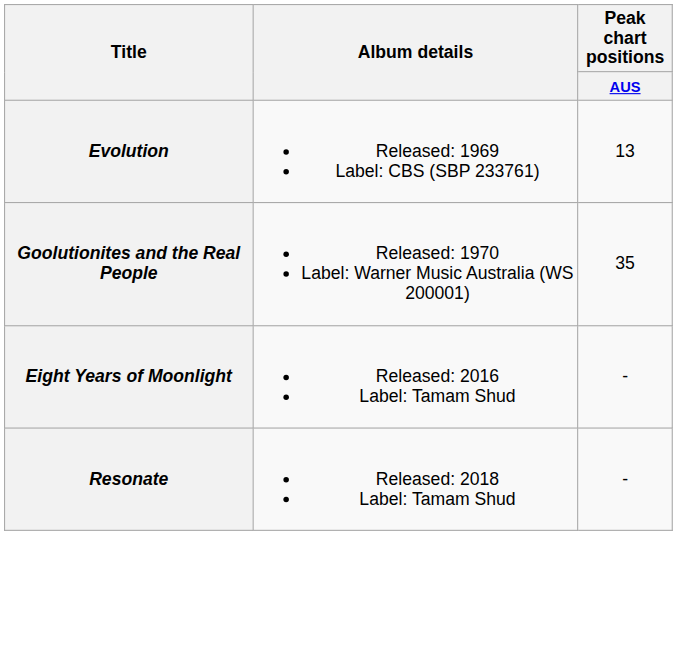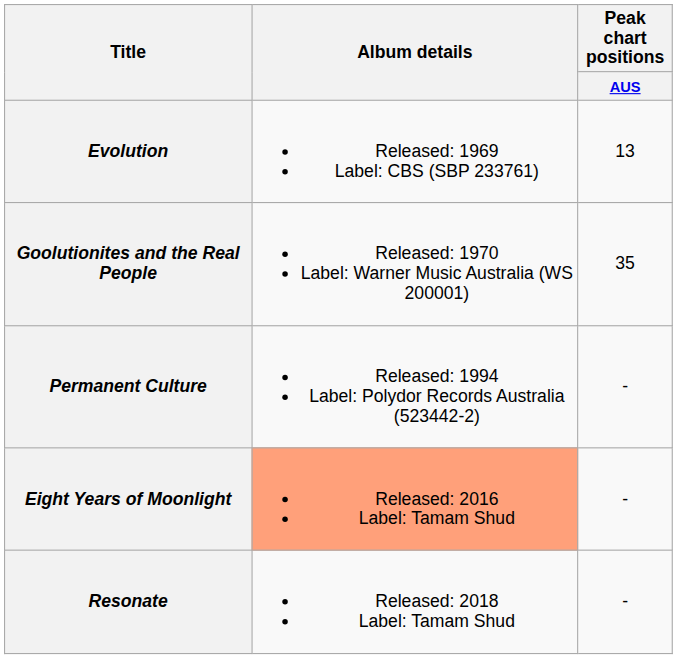 <table class="wikitable plainrowheaders" style="text-align:center;" border="1">
 <tr>
 <th scope="col" rowspan="2">Title</th>
 <th scope="col" rowspan="2">Album details</th>
 <th scope="col" colspan="1">Peak chart<br>positions</th>
 </tr>
 <tr>
 <th scope="col" style="text-align:center;"><small><a href='#'>AUS</a></small><br></th>
 </tr>
 <tr>
 <th scope="row"><em>Evolution</em></th>
 <td><br><ul><li>Released: 1969</li><li>Label: CBS (SBP 233761)</li></ul></td>
 <td align="center">13</td>
 </tr>
 <tr>
 <th scope="row"><em>Goolutionites and the Real People</em></th>
 <td><br><ul><li>Released: 1970</li><li>Label: Warner Music Australia (WS 200001)</li></ul></td>
 <td align="center">35</td>
 </tr>
 <tr>
+<th scope="row"><em>Permanent Culture</em></th>
+<td><br><ul><li>Released: 1994</li><li>Label: Polydor Records Australia (523442-2)</li></ul></td>
+<td align="center">-</td>
+</tr>
+<tr>
 <th scope="row"><em>Eight Years of Moonlight</em></th>
-<td><br><ul><li>Released: 2016</li><li>Label: Tamam Shud</li></ul></td>
+<td style="background: lightsalmon;"><br><ul><li>Released: 2016</li><li>Label: Tamam Shud</li></ul></td>
 <td align="center">-</td>
 </tr>
 <tr>
 <th scope="row"><em>Resonate</em></th>
 <td><br><ul><li>Released: 2018</li><li>Label: Tamam Shud</li></ul></td>
 <td align="center">-</td>
 </tr>
 </table>
